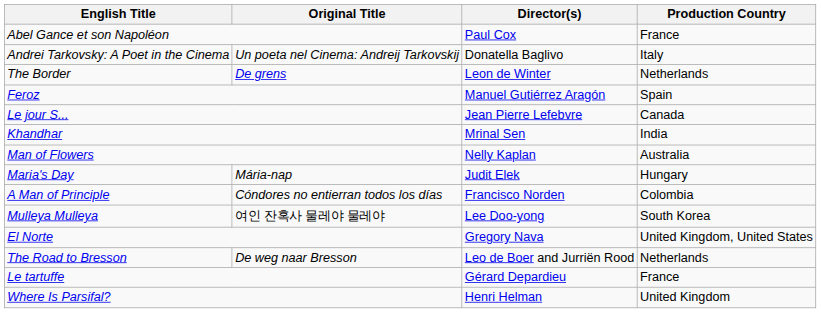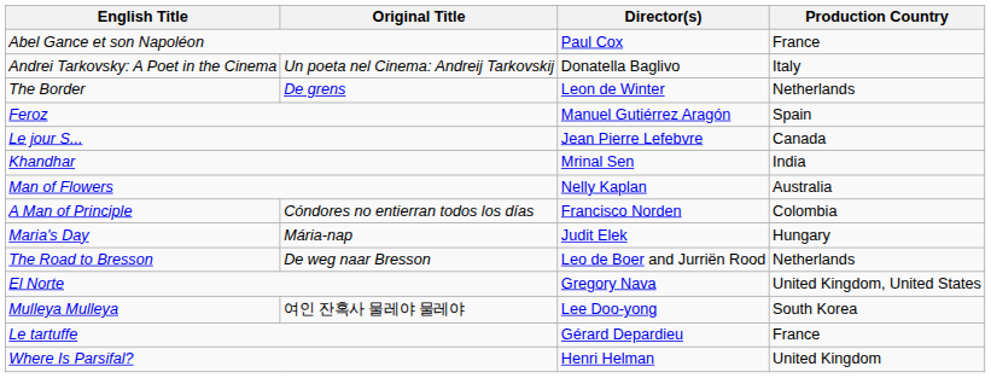 <table class="wikitable">
 <tr>
 <th>English Title</th>
 <th>Original Title</th>
 <th>Director(s)</th>
 <th>Production Country</th>
 </tr>
 <tr>
 <td colspan="2"><em>Abel Gance et son Napoléon</em></td>
 <td><a href='#'>Paul Cox</a></td>
 <td>France</td>
 </tr>
 <tr>
 <td><em>Andrei Tarkovsky: A Poet in the Cinema</em></td>
 <td><em>Un poeta nel Cinema: Andreij Tarkovskij</em></td>
 <td>Donatella Baglivo</td>
 <td>Italy</td>
 </tr>
 <tr>
 <td><em>The Border</em></td>
 <td><em><a href='#'>De grens</a></em></td>
 <td><a href='#'>Leon de Winter</a></td>
 <td>Netherlands</td>
 </tr>
 <tr>
 <td colspan="2"><em><a href='#'>Feroz</a></em></td>
 <td><a href='#'>Manuel Gutiérrez Aragón</a></td>
 <td>Spain</td>
 </tr>
 <tr>
 <td colspan="2"><em><a href='#'>Le jour S...</a></em></td>
 <td><a href='#'>Jean Pierre Lefebvre</a></td>
 <td>Canada</td>
 </tr>
 <tr>
 <td colspan="2"><em><a href='#'>Khandhar</a></em></td>
 <td><a href='#'>Mrinal Sen</a></td>
 <td>India</td>
 </tr>
 <tr>
 <td colspan="2"><em><a href='#'>Man of Flowers</a></em></td>
 <td><a href='#'>Nelly Kaplan</a></td>
 <td>Australia</td>
 </tr>
 <tr>
+<td><em><a href='#'>A Man of Principle</a></em></td>
+<td><em>Cóndores no entierran todos los días</em></td>
+<td><a href='#'>Francisco Norden</a></td>
+<td>Colombia</td>
+</tr>
+<tr>
 <td><em><a href='#'>Maria's Day</a></em></td>
 <td><em>Mária-nap</em></td>
 <td><a href='#'>Judit Elek</a></td>
 <td>Hungary</td>
 </tr>
 <tr>
-<td><em><a href='#'>A Man of Principle</a></em></td>
-<td><em>Cóndores no entierran todos los días</em></td>
-<td><a href='#'>Francisco Norden</a></td>
-<td>Colombia</td>
-</tr>
-<tr>
-<td><em><a href='#'>Mulleya Mulleya</a></em></td>
-<td>여인 잔혹사 물레야 물레야</td>
-<td><a href='#'>Lee Doo-yong</a></td>
-<td>South Korea</td>
+<td><em><a href='#'>The Road to Bresson</a></em></td>
+<td><em>De weg naar Bresson</em></td>
+<td><a href='#'>Leo de Boer</a> and Jurriën Rood</td>
+<td>Netherlands</td>
 </tr>
 <tr>
 <td colspan="2"><em><a href='#'>El Norte</a></em></td>
 <td><a href='#'>Gregory Nava</a></td>
 <td>United Kingdom, United States</td>
 </tr>
 <tr>
-<td><em><a href='#'>The Road to Bresson</a></em></td>
-<td><em>De weg naar Bresson</em></td>
-<td><a href='#'>Leo de Boer</a> and Jurriën Rood</td>
-<td>Netherlands</td>
+<td><em><a href='#'>Mulleya Mulleya</a></em></td>
+<td>여인 잔혹사 물레야 물레야</td>
+<td><a href='#'>Lee Doo-yong</a></td>
+<td>South Korea</td>
 </tr>
 <tr>
 <td colspan="2"><em><a href='#'>Le tartuffe</a></em></td>
 <td><a href='#'>Gérard Depardieu</a></td>
 <td>France</td>
 </tr>
 <tr>
 <td colspan="2"><em><a href='#'>Where Is Parsifal?</a></em></td>
 <td><a href='#'>Henri Helman</a></td>
 <td>United Kingdom</td>
 </tr>
 </table>
